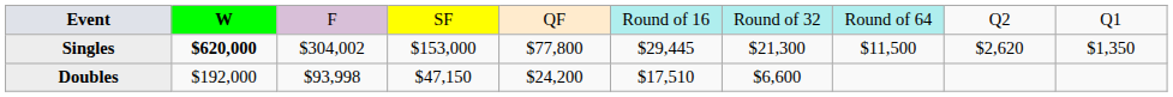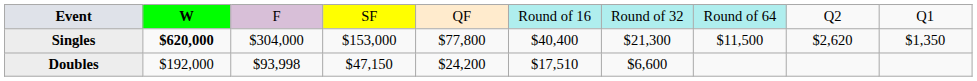 <table class=wikitable style=font-size:90%;text-align:center>
 <tr>
 <td width=130 bgcolor=dfe2e9><strong>Event</strong></td>
 <td width=80 bgcolor=lime><strong>W</strong></td>
 <td width=85 bgcolor=thistle>F</td>
 <td width=85 bgcolor=ffff00>SF</td>
 <td width=85 bgcolor=ffebcd>QF</td>
 <td width=85 bgcolor=afeeee>Round of 16</td>
 <td width=85 bgcolor=afeeee>Round of 32</td>
 <td width=85 bgcolor=afeeee>Round of 64</td>
 <td width=85>Q2</td>
 <td width=85>Q1</td>
 </tr>
 <tr>
 <th style=background:#ededed>Singles</th>
 <td><strong>$620,000</strong></td>
-<td>$304,002</td>
+<td>$304,000</td>
 <td>$153,000</td>
 <td>$77,800</td>
-<td>$29,445</td>
+<td>$40,400</td>
 <td>$21,300</td>
 <td>$11,500</td>
 <td>$2,620</td>
 <td>$1,350</td>
 </tr>
 <tr>
 <th style=background:#ededed>Doubles</th>
 <td>$192,000</td>
 <td>$93,998</td>
 <td>$47,150</td>
 <td>$24,200</td>
 <td>$17,510</td>
 <td>$6,600</td>
 <td></td>
 <td></td>
 <td></td>
 </tr>
 </table>
